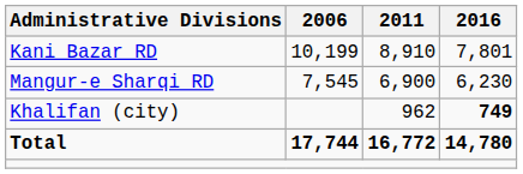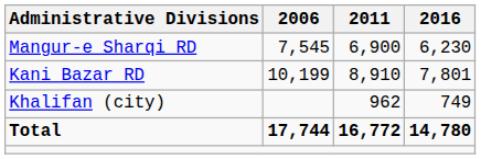 <table class="wikitable">
 <tr>
 <th>Administrative Divisions</th>
 <th>2006</th>
 <th>2011</th>
 <th>2016</th>
 </tr>
 <tr>
+<td><a href='#'>Mangur-e Sharqi RD</a></td>
+<td style="text-align: right;">7,545</td>
+<td style="text-align: right;">6,900</td>
+<td style="text-align: right;">6,230</td>
+</tr>
+<tr>
 <td><a href='#'>Kani Bazar RD</a></td>
 <td style="text-align: right;">10,199</td>
 <td style="text-align: right;">8,910</td>
 <td style="text-align: right;">7,801</td>
 </tr>
 <tr>
-<td><a href='#'>Mangur-e Sharqi RD</a></td>
-<td style="text-align: right;">7,545</td>
-<td style="text-align: right;">6,900</td>
-<td style="text-align: right;">6,230</td>
-</tr>
-<tr>
 <td><a href='#'>Khalifan</a> (city)</td>
 <td style="text-align: right;"></td>
 <td style="text-align: right;">962</td>
-<td style="text-align: right;"><strong>749</strong></td>
+<td style="text-align: right;">749</td>
 </tr>
 <tr>
 <td><strong>Total</strong></td>
 <td style="text-align: right;"><strong>17,744</strong></td>
 <td style="text-align: right;"><strong>16,772</strong></td>
 <td style="text-align: right;"><strong>14,780</strong></td>
 </tr>
 <tr>
 <td colspan=4></td>
 </tr>
 </table>
